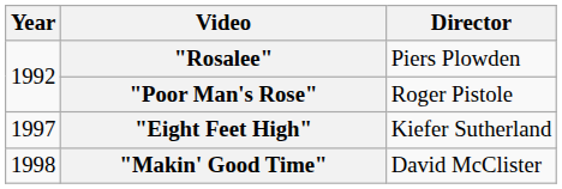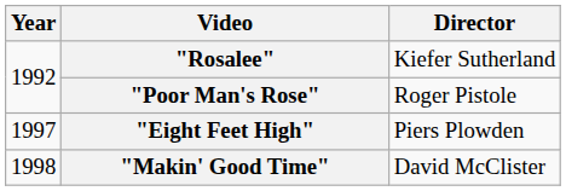 <table class="wikitable plainrowheaders">
 <tr>
 <th>Year</th>
 <th style="width:14em;">Video</th>
 <th>Director</th>
 </tr>
 <tr>
 <td rowspan="2">1992</td>
 <th scope="row">"Rosalee"</th>
-<td>Piers Plowden</td>
+<td>Kiefer Sutherland</td>
 </tr>
 <tr>
 <th scope="row">"Poor Man's Rose"</th>
 <td>Roger Pistole</td>
 </tr>
 <tr>
 <td>1997</td>
 <th scope="row">"Eight Feet High"</th>
-<td>Kiefer Sutherland</td>
+<td>Piers Plowden</td>
 </tr>
 <tr>
 <td>1998</td>
 <th scope="row">"Makin' Good Time"</th>
 <td>David McClister</td>
 </tr>
 </table>
